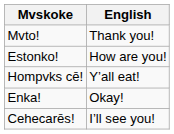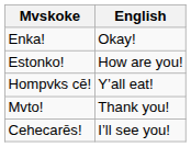 <table class="wikitable">
 <tr>
 <th>Mvskoke</th>
 <th>English</th>
 </tr>
 <tr>
-<td>Mvto!</td>
-<td>Thank you!</td>
+<td>Enka!</td>
+<td>Okay!</td>
 </tr>
 <tr>
 <td>Estonko!</td>
 <td>How are you!</td>
 </tr>
 <tr>
 <td>Hompvks cē!</td>
 <td>Y’all eat!</td>
 </tr>
 <tr>
-<td>Enka!</td>
-<td>Okay!</td>
+<td>Mvto!</td>
+<td>Thank you!</td>
 </tr>
 <tr>
 <td>Cehecarēs!</td>
 <td>I’ll see you!</td>
 </tr>
 </table>
